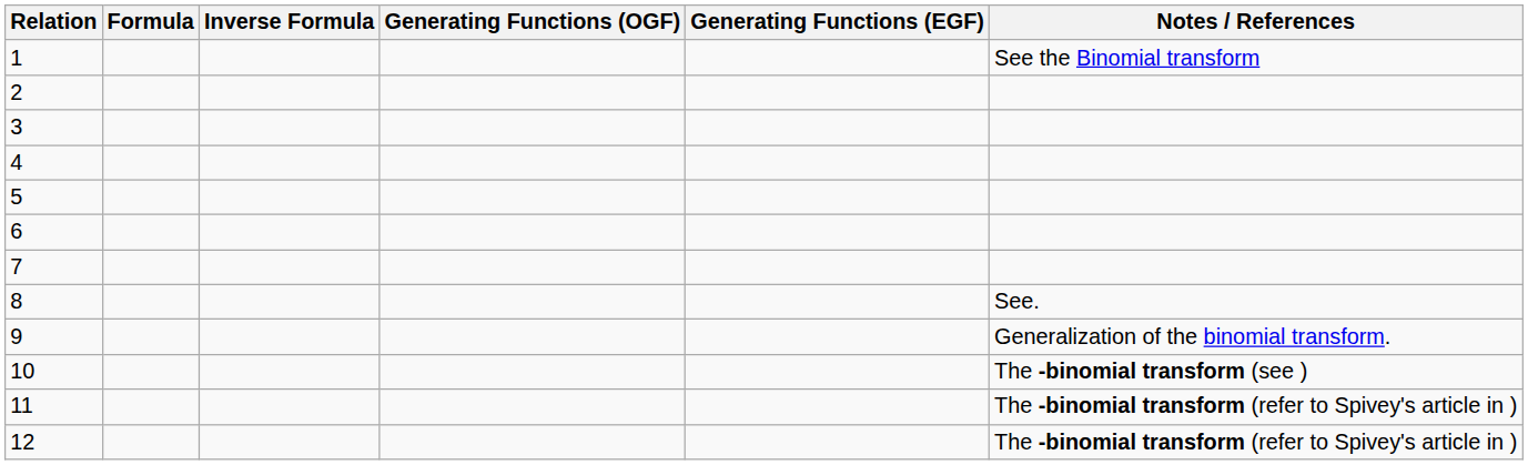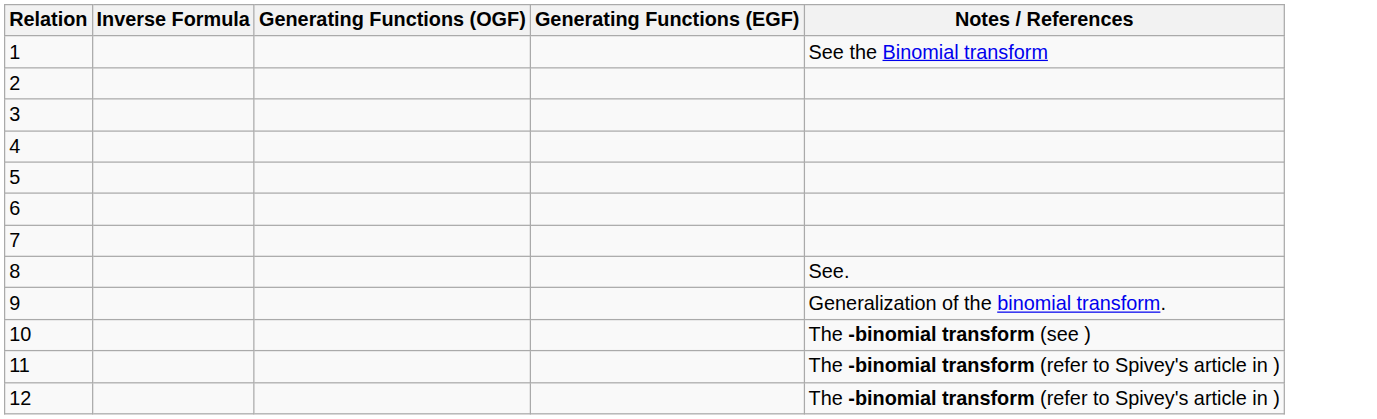 <table class="wikitable">
 <tr>
 <th>Relation</th>
-<th>Formula</th>
 <th>Inverse Formula</th>
 <th>Generating Functions (OGF)</th>
 <th>Generating Functions (EGF)</th>
 <th>Notes / References</th>
 </tr>
 <tr>
 <td>1</td>
 <td></td>
 <td></td>
 <td></td>
-<td></td>
 <td>See the <a href='#'>Binomial transform</a></td>
 </tr>
 <tr>
 <td>2</td>
-<td></td>
 <td></td>
 <td><div></div></td>
 <td><div></div></td>
 <td></td>
 </tr>
 <tr>
 <td>3</td>
 <td></td>
 <td></td>
-<td></td>
 <td><div></div></td>
 <td></td>
 </tr>
 <tr>
 <td>4</td>
-<td></td>
 <td></td>
 <td><div></div></td>
 <td><div></div></td>
 <td></td>
 </tr>
 <tr>
 <td>5</td>
 <td></td>
-<td></td>
 <td><div></div></td>
 <td></td>
 <td></td>
 </tr>
 <tr>
 <td>6</td>
-<td></td>
 <td></td>
 <td><div></div></td>
 <td></td>
 <td></td>
 </tr>
 <tr>
 <td>7</td>
 <td></td>
 <td></td>
-<td></td>
 <td><div></div></td>
 <td></td>
 </tr>
 <tr>
 <td>8</td>
-<td></td>
 <td><div></div></td>
 <td></td>
 <td><div></div></td>
 <td>See.</td>
 </tr>
 <tr>
 <td>9</td>
-<td></td>
 <td><div></div></td>
 <td></td>
 <td><div></div></td>
 <td>Generalization of the <a href='#'>binomial transform</a>.</td>
 </tr>
 <tr>
 <td>10</td>
-<td></td>
 <td><div></div></td>
 <td><div></div></td>
 <td></td>
 <td>The <strong>-binomial transform</strong> (see )</td>
 </tr>
 <tr>
 <td>11</td>
-<td></td>
 <td><div></div></td>
 <td><div></div></td>
 <td></td>
 <td>The <strong>-binomial transform</strong> (refer to Spivey's article in )</td>
 </tr>
 <tr>
 <td>12</td>
-<td></td>
 <td><div></div></td>
 <td><div></div></td>
 <td></td>
 <td>The <strong>-binomial transform</strong> (refer to Spivey's article in )</td>
 </tr>
 </table>
